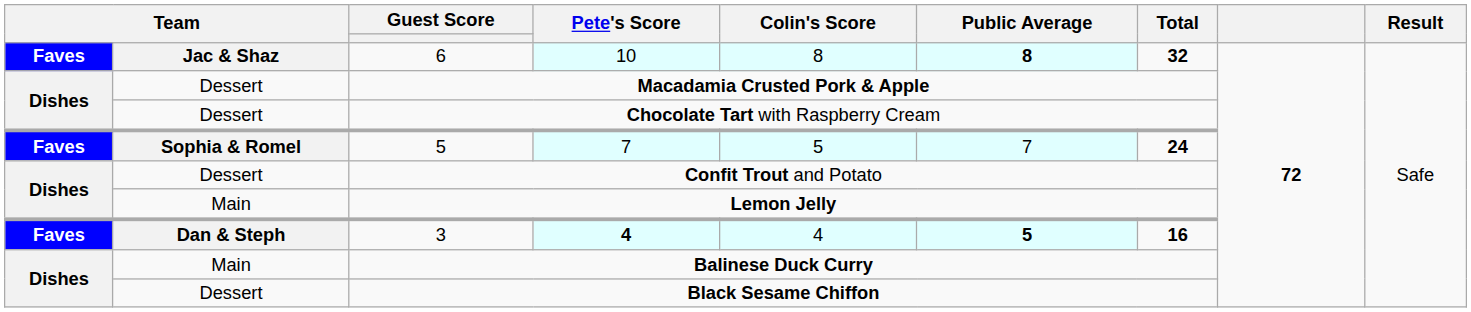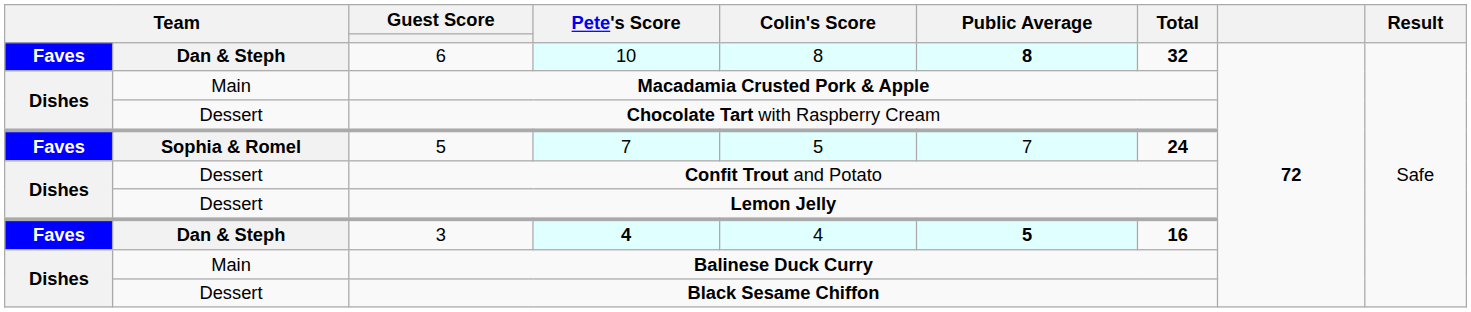 <table class="wikitable plainrowheaders" style="margin:1em auto; text-align:center; font-size:90%; width:80em;">
 <tr>
 <th colspan="2" rowspan="2" scope="col">Team</th>
 <th scope="col">Guest Score</th>
 <th rowspan="2"><a href='#'>Pete</a>'s Score</th>
 <th rowspan="2">Colin's Score</th>
 <th rowspan="2">Public Average</th>
 <th rowspan="2" scope="col">Total<br><small></small></th>
 <th rowspan="2"></th>
 <th rowspan="2">Result</th>
 </tr>
 <tr>
 <th scope="col"></th>
 </tr>
 <tr>
 <th style="text-align:center; background:blue; color:white;"><strong>Faves</strong></th>
-<th rowspan="1">Jac & Shaz</th>
+<th rowspan="1">Dan & Steph</th>
 <td rowspan="1">6</td>
 <td rowspan="1" bgcolor="#e0ffff">10</td>
 <td rowspan="1" bgcolor="#e0ffff">8</td>
 <td rowspan="1" bgcolor="#e0ffff"><strong>8</strong></td>
 <td rowspan="1"><strong>32</strong></td>
 <td rowspan="9" style="width:10%"><strong>72</strong></td>
 <td rowspan="9" style="text-align:center;">Safe</td>
 </tr>
 <tr>
 <th colspan="1" rowspan="2">Dishes</th>
-<td>Dessert</td>
+<td>Main</td>
 <td colspan="5"><strong>Macadamia Crusted Pork & Apple</strong></td>
 </tr>
 <tr>
 <td>Dessert</td>
 <td colspan="5"><strong>Chocolate Tart</strong> with Raspberry Cream</td>
 </tr>
 <tr style="border-top:3px solid #aaa;">
 <th style="text-align:center; background:blue; color:white;"><strong>Faves</strong></th>
 <th rowspan="1">Sophia & Romel</th>
 <td rowspan="1">5</td>
 <td rowspan="1" bgcolor="#e0ffff">7</td>
 <td rowspan="1" bgcolor="#e0ffff">5</td>
 <td rowspan="1" bgcolor="#e0ffff">7</td>
 <td rowspan="1"><strong>24</strong></td>
 </tr>
 <tr>
 <th colspan="1" rowspan="2">Dishes</th>
 <td>Dessert</td>
 <td colspan="5"><strong>Confit Trout</strong> and Potato</td>
 </tr>
 <tr>
-<td>Main</td>
+<td>Dessert</td>
 <td colspan="5"><strong>Lemon Jelly</strong></td>
 </tr>
 <tr style="border-top:3px solid #aaa;">
 <th style="text-align:center; background:blue; color:white;"><strong>Faves</strong></th>
 <th rowspan="1">Dan & Steph</th>
 <td rowspan="1">3</td>
 <td rowspan="1" bgcolor="#e0ffff"><strong>4</strong></td>
 <td rowspan="1" bgcolor="#e0ffff">4</td>
 <td rowspan="1" bgcolor="#e0ffff"><strong>5</strong></td>
 <td rowspan="1"><strong>16</strong></td>
 </tr>
 <tr>
 <th colspan="1" rowspan="2">Dishes</th>
 <td>Main</td>
 <td colspan="5"><strong>Balinese Duck Curry</strong></td>
 </tr>
 <tr>
 <td>Dessert</td>
 <td colspan="5"><strong>Black Sesame Chiffon</strong></td>
 </tr>
 </table>
